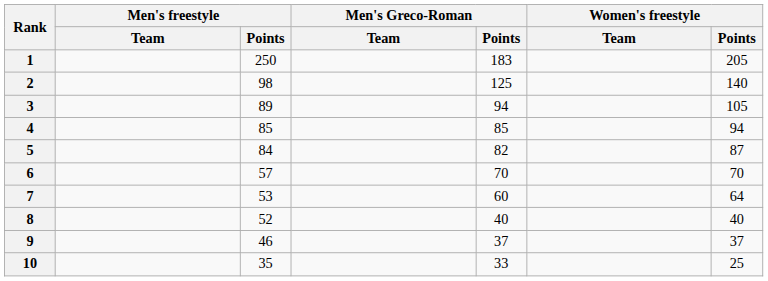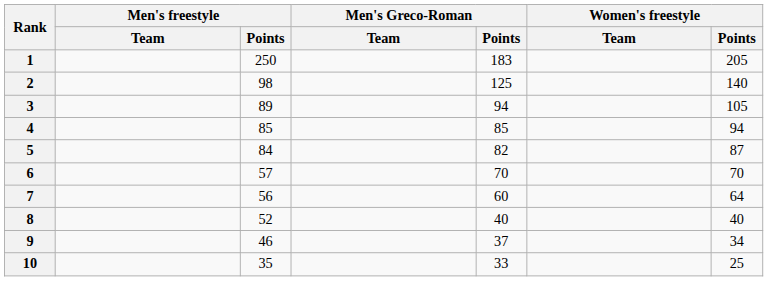 <table class="wikitable" style="text-align:center;">
 <tr>
 <th width=50 rowspan="2">Rank</th>
 <th colspan="2">Men's freestyle</th>
 <th colspan="2">Men's Greco-Roman</th>
 <th colspan="2">Women's freestyle</th>
 </tr>
 <tr>
 <th width=200>Team</th>
 <th width=50>Points</th>
 <th width=200>Team</th>
 <th width=50>Points</th>
 <th width=200>Team</th>
 <th width=50>Points</th>
 </tr>
 <tr>
 <th>1</th>
 <td align=left></td>
 <td>250</td>
 <td align=left></td>
 <td>183</td>
 <td align=left></td>
 <td>205</td>
 </tr>
 <tr>
 <th>2</th>
 <td align=left></td>
 <td>98</td>
 <td align=left></td>
 <td>125</td>
 <td align=left></td>
 <td>140</td>
 </tr>
 <tr>
 <th>3</th>
 <td align=left></td>
 <td>89</td>
 <td align=left></td>
 <td>94</td>
 <td align=left></td>
 <td>105</td>
 </tr>
 <tr>
 <th>4</th>
 <td align=left></td>
 <td>85</td>
 <td align=left></td>
 <td>85</td>
 <td align=left></td>
 <td>94</td>
 </tr>
 <tr>
 <th>5</th>
 <td align=left></td>
 <td>84</td>
 <td align=left></td>
 <td>82</td>
 <td align=left></td>
 <td>87</td>
 </tr>
 <tr>
 <th>6</th>
 <td align=left></td>
 <td>57</td>
 <td align=left></td>
 <td>70</td>
 <td align=left></td>
 <td>70</td>
 </tr>
 <tr>
 <th>7</th>
 <td align=left></td>
-<td>53</td>
+<td>56</td>
 <td align=left></td>
 <td>60</td>
 <td align=left></td>
 <td>64</td>
 </tr>
 <tr>
 <th>8</th>
 <td align=left></td>
 <td>52</td>
 <td align=left></td>
 <td>40</td>
 <td align=left></td>
 <td>40</td>
 </tr>
 <tr>
 <th>9</th>
 <td align=left></td>
 <td>46</td>
 <td align=left></td>
 <td>37</td>
 <td align=left></td>
-<td>37</td>
+<td>34</td>
 </tr>
 <tr>
 <th>10</th>
 <td align=left></td>
 <td>35</td>
 <td align=left></td>
 <td>33</td>
 <td align=left></td>
 <td>25</td>
 </tr>
 </table>
